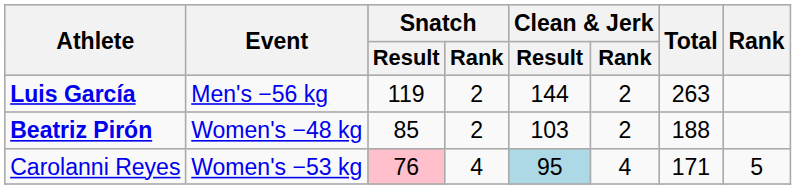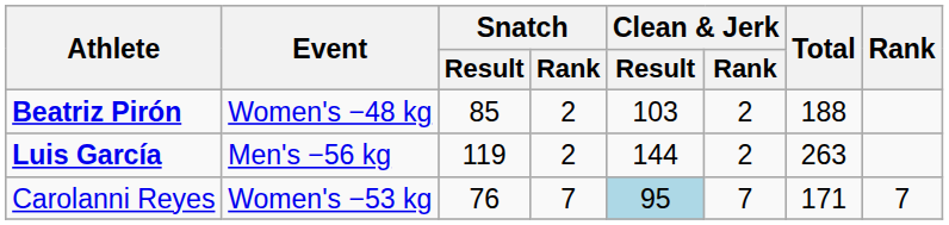 <table class="wikitable" style="font-size:90%">
 <tr>
 <th rowspan="2">Athlete</th>
 <th rowspan="2">Event</th>
 <th colspan="2">Snatch</th>
 <th colspan="2">Clean & Jerk</th>
 <th rowspan="2">Total</th>
 <th rowspan="2">Rank</th>
 </tr>
 <tr style="font-size:95%">
 <th>Result</th>
 <th>Rank</th>
 <th>Result</th>
 <th>Rank</th>
 </tr>
 <tr align=center>
+<td align=left><strong><a href='#'>Beatriz Pirón</a></strong></td>
+<td align=left><a href='#'>Women's −48 kg</a></td>
+<td>85</td>
+<td>2</td>
+<td>103</td>
+<td>2</td>
+<td>188</td>
+<td></td>
+</tr>
+<tr align=center>
 <td align=left><strong><a href='#'>Luis García</a></strong></td>
 <td align=left><a href='#'>Men's −56 kg</a></td>
 <td>119</td>
 <td>2</td>
 <td>144</td>
 <td>2</td>
 <td>263</td>
 <td></td>
 </tr>
 <tr align=center>
-<td align=left><strong><a href='#'>Beatriz Pirón</a></strong></td>
-<td align=left><a href='#'>Women's −48 kg</a></td>
-<td>85</td>
-<td>2</td>
-<td>103</td>
-<td>2</td>
-<td>188</td>
-<td></td>
-</tr>
-<tr align=center>
 <td align=left><a href='#'>Carolanni Reyes</a></td>
 <td align=left><a href='#'>Women's −53 kg</a></td>
-<td style="background: pink;">76</td>
-<td>4</td>
+<td>76</td>
+<td>7</td>
 <td style="background: lightblue;">95</td>
-<td>4</td>
+<td>7</td>
 <td>171</td>
-<td>5</td>
+<td>7</td>
 </tr>
 </table>
